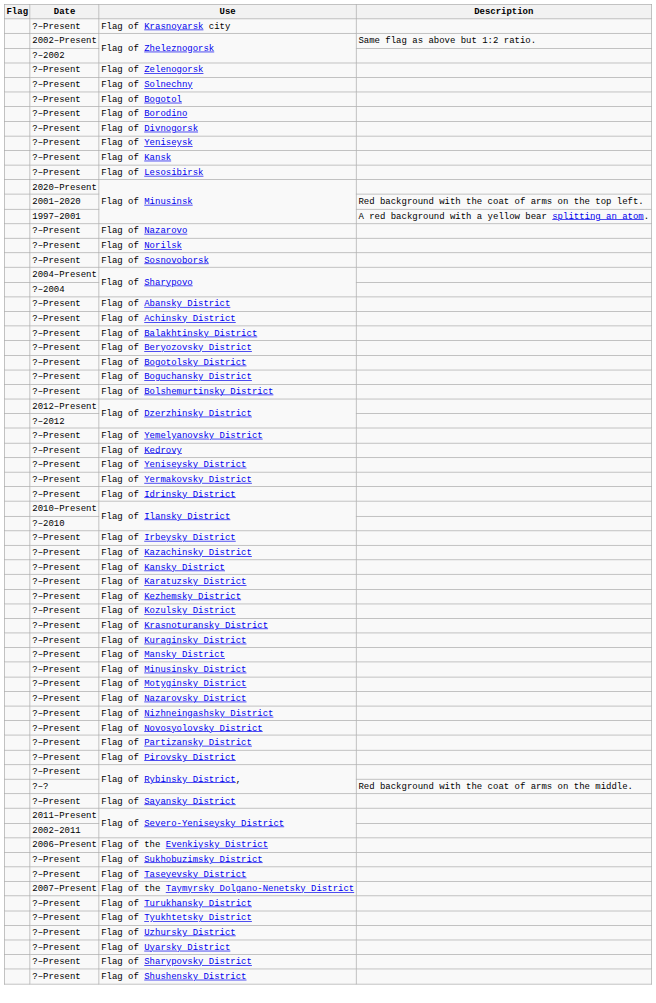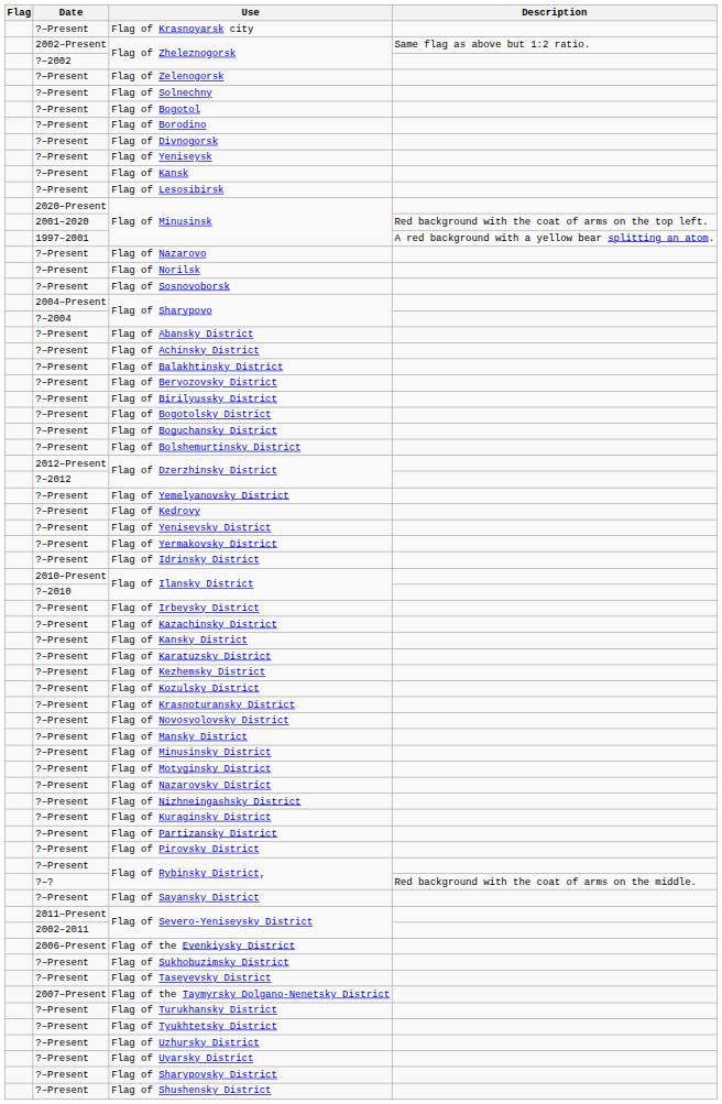 <table class="wikitable">
 <tr>
 <th><strong>Flag</strong></th>
 <th><strong>Date</strong></th>
 <th><strong>Use</strong></th>
 <th><strong>Description</strong></th>
 </tr>
 <tr>
 <td></td>
 <td>?–Present</td>
 <td>Flag of <a href='#'>Krasnoyarsk</a> city</td>
 <td></td>
 </tr>
 <tr>
 <td></td>
 <td>2002–Present</td>
 <td rowspan="2">Flag of <a href='#'>Zheleznogorsk</a></td>
 <td>Same flag as above but 1:2 ratio.</td>
 </tr>
 <tr>
 <td></td>
 <td>?–2002</td>
 <td></td>
 </tr>
 <tr>
 <td></td>
 <td>?–Present</td>
 <td>Flag of <a href='#'>Zelenogorsk</a></td>
 <td></td>
 </tr>
 <tr>
 <td></td>
 <td>?–Present</td>
 <td>Flag of <a href='#'>Solnechny</a></td>
 <td></td>
 </tr>
 <tr>
 <td></td>
 <td>?–Present</td>
 <td>Flag of <a href='#'>Bogotol</a></td>
 <td></td>
 </tr>
 <tr>
 <td></td>
 <td>?–Present</td>
 <td>Flag of <a href='#'>Borodino</a></td>
 <td></td>
 </tr>
 <tr>
 <td></td>
 <td>?–Present</td>
 <td>Flag of <a href='#'>Divnogorsk</a></td>
 <td></td>
 </tr>
 <tr>
 <td></td>
 <td>?–Present</td>
 <td>Flag of <a href='#'>Yeniseysk</a></td>
 <td></td>
 </tr>
 <tr>
 <td></td>
 <td>?–Present</td>
 <td>Flag of <a href='#'>Kansk</a></td>
 <td></td>
 </tr>
 <tr>
 <td></td>
 <td>?–Present</td>
 <td>Flag of <a href='#'>Lesosibirsk</a></td>
 <td></td>
 </tr>
 <tr>
 <td></td>
 <td>2020–Present</td>
 <td rowspan="3">Flag of <a href='#'>Minusinsk</a></td>
 <td></td>
 </tr>
 <tr>
 <td></td>
 <td>2001–2020</td>
 <td>Red background with the coat of arms on the top left.</td>
 </tr>
 <tr>
 <td></td>
 <td>1997–2001</td>
 <td>A red background with a yellow bear <a href='#'>splitting an atom</a>.</td>
 </tr>
 <tr>
 <td></td>
 <td>?–Present</td>
 <td>Flag of <a href='#'>Nazarovo</a></td>
 <td></td>
 </tr>
 <tr>
 <td></td>
 <td>?–Present</td>
 <td>Flag of <a href='#'>Norilsk</a></td>
 <td></td>
 </tr>
 <tr>
 <td></td>
 <td>?–Present</td>
 <td>Flag of <a href='#'>Sosnovoborsk</a></td>
 <td></td>
 </tr>
 <tr>
 <td></td>
 <td>2004–Present</td>
 <td rowspan="2">Flag of <a href='#'>Sharypovo</a></td>
 <td></td>
 </tr>
 <tr>
 <td></td>
 <td>?–2004</td>
 <td></td>
 </tr>
 <tr>
 <td></td>
 <td>?–Present</td>
 <td>Flag of <a href='#'>Abansky District</a></td>
 <td></td>
 </tr>
 <tr>
 <td></td>
 <td>?–Present</td>
 <td>Flag of <a href='#'>Achinsky District</a></td>
 <td></td>
 </tr>
 <tr>
 <td></td>
 <td>?–Present</td>
 <td>Flag of <a href='#'>Balakhtinsky District</a></td>
 <td></td>
 </tr>
 <tr>
 <td></td>
 <td>?–Present</td>
 <td>Flag of <a href='#'>Beryozovsky District</a></td>
 <td></td>
 </tr>
 <tr>
 <td></td>
 <td>?–Present</td>
+<td>Flag of <a href='#'>Birilyussky District</a></td>
+<td></td>
+</tr>
+<tr>
+<td></td>
+<td>?–Present</td>
 <td>Flag of <a href='#'>Bogotolsky District</a></td>
 <td></td>
 </tr>
 <tr>
 <td></td>
 <td>?–Present</td>
 <td>Flag of <a href='#'>Boguchansky District</a></td>
 <td></td>
 </tr>
 <tr>
 <td></td>
 <td>?–Present</td>
 <td>Flag of <a href='#'>Bolshemurtinsky District</a></td>
 <td></td>
 </tr>
 <tr>
 <td></td>
 <td>2012–Present</td>
 <td rowspan="2">Flag of <a href='#'>Dzerzhinsky District</a></td>
 <td></td>
 </tr>
 <tr>
 <td></td>
 <td>?–2012</td>
 <td></td>
 </tr>
 <tr>
 <td></td>
 <td>?–Present</td>
 <td>Flag of <a href='#'>Yemelyanovsky District</a></td>
 <td></td>
 </tr>
 <tr>
 <td></td>
 <td>?–Present</td>
 <td>Flag of <a href='#'>Kedrovy</a></td>
 <td></td>
 </tr>
 <tr>
 <td></td>
 <td>?–Present</td>
 <td>Flag of <a href='#'>Yeniseysky District</a></td>
 <td></td>
 </tr>
 <tr>
 <td></td>
 <td>?–Present</td>
 <td>Flag of <a href='#'>Yermakovsky District</a></td>
 <td></td>
 </tr>
 <tr>
 <td></td>
 <td>?–Present</td>
 <td>Flag of <a href='#'>Idrinsky District</a></td>
 <td></td>
 </tr>
 <tr>
 <td></td>
 <td>2010–Present</td>
 <td rowspan="2">Flag of <a href='#'>Ilansky District</a></td>
 <td></td>
 </tr>
 <tr>
 <td></td>
 <td>?–2010</td>
 <td></td>
 </tr>
 <tr>
 <td></td>
 <td>?–Present</td>
 <td>Flag of <a href='#'>Irbeysky District</a></td>
 <td></td>
 </tr>
 <tr>
 <td></td>
 <td>?–Present</td>
 <td>Flag of <a href='#'>Kazachinsky District</a></td>
 <td></td>
 </tr>
 <tr>
 <td></td>
 <td>?–Present</td>
 <td>Flag of <a href='#'>Kansky District</a></td>
 <td></td>
 </tr>
 <tr>
 <td></td>
 <td>?–Present</td>
 <td>Flag of <a href='#'>Karatuzsky District</a></td>
 <td></td>
 </tr>
 <tr>
 <td></td>
 <td>?–Present</td>
 <td>Flag of <a href='#'>Kezhemsky District</a></td>
 <td></td>
 </tr>
 <tr>
 <td></td>
 <td>?–Present</td>
 <td>Flag of <a href='#'>Kozulsky District</a></td>
 <td></td>
 </tr>
 <tr>
 <td></td>
 <td>?–Present</td>
 <td>Flag of <a href='#'>Krasnoturansky District</a></td>
 <td></td>
 </tr>
 <tr>
 <td></td>
 <td>?–Present</td>
-<td>Flag of <a href='#'>Kuraginsky District</a></td>
+<td>Flag of <a href='#'>Novosyolovsky District</a></td>
 <td></td>
 </tr>
 <tr>
 <td></td>
 <td>?–Present</td>
 <td>Flag of <a href='#'>Mansky District</a></td>
 <td></td>
 </tr>
 <tr>
 <td></td>
 <td>?–Present</td>
 <td>Flag of <a href='#'>Minusinsky District</a></td>
 <td></td>
 </tr>
 <tr>
 <td></td>
 <td>?–Present</td>
 <td>Flag of <a href='#'>Motyginsky District</a></td>
 <td></td>
 </tr>
 <tr>
 <td></td>
 <td>?–Present</td>
 <td>Flag of <a href='#'>Nazarovsky District</a></td>
 <td></td>
 </tr>
 <tr>
 <td></td>
 <td>?–Present</td>
 <td>Flag of <a href='#'>Nizhneingashsky District</a></td>
 <td></td>
 </tr>
 <tr>
 <td></td>
 <td>?–Present</td>
-<td>Flag of <a href='#'>Novosyolovsky District</a></td>
+<td>Flag of <a href='#'>Kuraginsky District</a></td>
 <td></td>
 </tr>
 <tr>
 <td></td>
 <td>?–Present</td>
 <td>Flag of <a href='#'>Partizansky District</a></td>
 <td></td>
 </tr>
 <tr>
 <td></td>
 <td>?–Present</td>
 <td>Flag of <a href='#'>Pirovsky District</a></td>
 <td></td>
 </tr>
 <tr>
 <td></td>
 <td>?–Present</td>
 <td rowspan="2">Flag of <a href='#'>Rybinsky District</a>,</td>
 <td></td>
 </tr>
 <tr>
 <td></td>
 <td>?–?</td>
 <td>Red background with the coat of arms on the middle.</td>
 </tr>
 <tr>
 <td></td>
 <td>?–Present</td>
 <td>Flag of <a href='#'>Sayansky District</a></td>
 <td></td>
 </tr>
 <tr>
 <td></td>
 <td>2011–Present</td>
 <td rowspan="2">Flag of <a href='#'>Severo-Yeniseysky District</a></td>
 <td></td>
 </tr>
 <tr>
 <td></td>
 <td>2002–2011</td>
 <td></td>
 </tr>
 <tr>
 <td></td>
 <td>2006–Present</td>
 <td>Flag of the <a href='#'>Evenkiysky District</a></td>
 <td></td>
 </tr>
 <tr>
 <td></td>
 <td>?–Present</td>
 <td>Flag of <a href='#'>Sukhobuzimsky District</a></td>
 <td></td>
 </tr>
 <tr>
 <td></td>
 <td>?–Present</td>
 <td>Flag of <a href='#'>Taseyevsky District</a></td>
 <td></td>
 </tr>
 <tr>
 <td></td>
 <td>2007–Present</td>
 <td>Flag of the <a href='#'>Taymyrsky Dolgano-Nenetsky District</a></td>
 <td></td>
 </tr>
 <tr>
 <td></td>
 <td>?–Present</td>
 <td>Flag of <a href='#'>Turukhansky District</a></td>
 <td></td>
 </tr>
 <tr>
 <td></td>
 <td>?–Present</td>
 <td>Flag of <a href='#'>Tyukhtetsky District</a></td>
 <td></td>
 </tr>
 <tr>
 <td></td>
 <td>?–Present</td>
 <td>Flag of <a href='#'>Uzhursky District</a></td>
 <td></td>
 </tr>
 <tr>
 <td></td>
 <td>?–Present</td>
 <td>Flag of <a href='#'>Uyarsky District</a></td>
 <td></td>
 </tr>
 <tr>
 <td></td>
 <td>?–Present</td>
 <td>Flag of <a href='#'>Sharypovsky District</a></td>
 <td></td>
 </tr>
 <tr>
 <td></td>
 <td>?–Present</td>
 <td>Flag of <a href='#'>Shushensky District</a></td>
 <td></td>
 </tr>
 </table>
